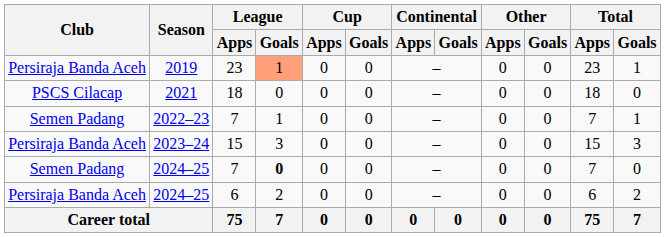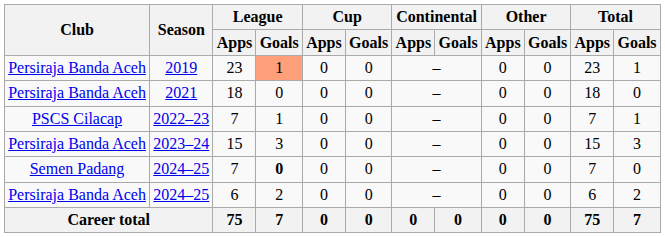 <table class="wikitable" style="text-align: center">
 <tr>
 <th rowspan="2">Club</th>
 <th rowspan="2">Season</th>
 <th colspan="2">League</th>
 <th colspan="2">Cup</th>
 <th colspan="2">Continental</th>
 <th colspan="2">Other</th>
 <th colspan="2">Total</th>
 </tr>
 <tr>
 <th>Apps</th>
 <th>Goals</th>
 <th>Apps</th>
 <th>Goals</th>
 <th>Apps</th>
 <th>Goals</th>
 <th>Apps</th>
 <th>Goals</th>
 <th>Apps</th>
 <th>Goals</th>
 </tr>
 <tr>
 <td><a href='#'>Persiraja Banda Aceh</a></td>
 <td><a href='#'>2019</a></td>
 <td>23</td>
 <td style="background: lightsalmon;">1</td>
 <td>0</td>
 <td>0</td>
 <td colspan="2">–</td>
 <td>0</td>
 <td>0</td>
 <td>23</td>
 <td>1</td>
 </tr>
 <tr>
-<td rowspan="1"><a href='#'>PSCS Cilacap</a></td>
+<td rowspan="1"><a href='#'>Persiraja Banda Aceh</a></td>
 <td><a href='#'>2021</a></td>
 <td>18</td>
 <td>0</td>
 <td>0</td>
 <td>0</td>
 <td colspan="2">–</td>
 <td>0</td>
 <td>0</td>
 <td>18</td>
 <td>0</td>
 </tr>
 <tr>
-<td><a href='#'>Semen Padang</a></td>
+<td rowspan="1"><a href='#'>PSCS Cilacap</a></td>
 <td><a href='#'>2022–23</a></td>
 <td>7</td>
 <td>1</td>
 <td>0</td>
 <td>0</td>
 <td colspan=2>–</td>
 <td>0</td>
 <td>0</td>
 <td>7</td>
 <td>1</td>
 </tr>
 <tr>
 <td><a href='#'>Persiraja Banda Aceh</a></td>
 <td><a href='#'>2023–24</a></td>
 <td>15</td>
 <td>3</td>
 <td>0</td>
 <td>0</td>
 <td colspan="2">–</td>
 <td>0</td>
 <td>0</td>
 <td>15</td>
 <td>3</td>
 </tr>
 <tr>
 <td><a href='#'>Semen Padang</a></td>
 <td><a href='#'>2024–25</a></td>
 <td>7</td>
 <td><strong>0</strong></td>
 <td>0</td>
 <td>0</td>
 <td colspan="2">–</td>
 <td>0</td>
 <td>0</td>
 <td>7</td>
 <td>0</td>
 </tr>
 <tr>
 <td><a href='#'>Persiraja Banda Aceh</a></td>
 <td><a href='#'>2024–25</a></td>
 <td>6</td>
 <td>2</td>
 <td>0</td>
 <td>0</td>
 <td colspan="2">–</td>
 <td>0</td>
 <td>0</td>
 <td>6</td>
 <td>2</td>
 </tr>
 <tr>
 <th colspan=2>Career total</th>
 <th>75</th>
 <th>7</th>
 <th>0</th>
 <th>0</th>
 <th>0</th>
 <th>0</th>
 <th>0</th>
 <th>0</th>
 <th>75</th>
 <th>7</th>
 </tr>
 </table>
